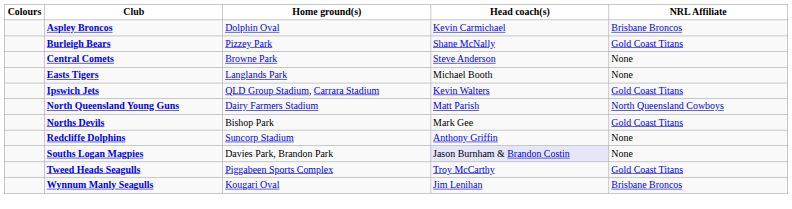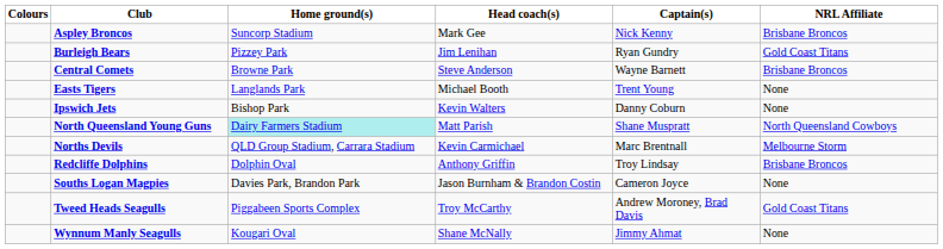 <table class="wikitable" style="width:100%; text-align:left">
 <tr>
 <th style="background:white; width:1%">Colours</th>
 <th style="background:white; width:18%">Club</th>
 <th style="background:white; width:21%">Home ground(s)</th>
 <th style="background:white; width:18%">Head coach(s)</th>
+<th style="background:white; width:15%">Captain(s)</th>
 <th style="background:white; width:18%">NRL Affiliate</th>
 </tr>
 <tr>
 <td></td>
 <td><strong><a href='#'>Aspley Broncos</a></strong></td>
-<td><a href='#'>Dolphin Oval</a></td>
-<td><a href='#'>Kevin Carmichael</a></td>
+<td><a href='#'>Suncorp Stadium</a></td>
+<td>Mark Gee</td>
+<td><a href='#'>Nick Kenny</a></td>
 <td> <a href='#'>Brisbane Broncos</a></td>
 </tr>
 <tr>
 <td></td>
 <td><strong><a href='#'>Burleigh Bears</a></strong></td>
 <td><a href='#'>Pizzey Park</a></td>
-<td><a href='#'>Shane McNally</a></td>
+<td><a href='#'>Jim Lenihan</a></td>
+<td>Ryan Gundry</td>
 <td> <a href='#'>Gold Coast Titans</a></td>
 </tr>
 <tr>
 <td></td>
 <td><strong><a href='#'>Central Comets</a></strong></td>
 <td><a href='#'>Browne Park</a></td>
 <td><a href='#'>Steve Anderson</a></td>
-<td>None</td>
+<td>Wayne Barnett</td>
+<td> <a href='#'>Brisbane Broncos</a></td>
 </tr>
 <tr>
 <td></td>
 <td><strong><a href='#'>Easts Tigers</a></strong></td>
 <td><a href='#'>Langlands Park</a></td>
 <td>Michael Booth</td>
+<td><a href='#'>Trent Young</a></td>
 <td>None</td>
 </tr>
 <tr>
 <td></td>
 <td><strong><a href='#'>Ipswich Jets</a></strong></td>
-<td><a href='#'>QLD Group Stadium</a>, <a href='#'>Carrara Stadium</a></td>
+<td>Bishop Park</td>
 <td><a href='#'>Kevin Walters</a></td>
-<td> <a href='#'>Gold Coast Titans</a></td>
+<td>Danny Coburn</td>
+<td>None</td>
 </tr>
 <tr>
 <td></td>
 <td><strong><a href='#'>North Queensland Young Guns</a></strong></td>
-<td><a href='#'>Dairy Farmers Stadium</a></td>
+<td style="background: paleturquoise;"><a href='#'>Dairy Farmers Stadium</a></td>
 <td><a href='#'>Matt Parish</a></td>
+<td><a href='#'>Shane Muspratt</a></td>
 <td> <a href='#'>North Queensland Cowboys</a></td>
 </tr>
 <tr>
 <td></td>
 <td><strong><a href='#'>Norths Devils</a></strong></td>
-<td>Bishop Park</td>
-<td>Mark Gee</td>
-<td> <a href='#'>Gold Coast Titans</a></td>
+<td><a href='#'>QLD Group Stadium</a>, <a href='#'>Carrara Stadium</a></td>
+<td><a href='#'>Kevin Carmichael</a></td>
+<td>Marc Brentnall</td>
+<td> <a href='#'>Melbourne Storm</a></td>
 </tr>
 <tr>
 <td></td>
 <td><strong><a href='#'>Redcliffe Dolphins</a></strong></td>
-<td><a href='#'>Suncorp Stadium</a></td>
+<td><a href='#'>Dolphin Oval</a></td>
 <td><a href='#'>Anthony Griffin</a></td>
-<td>None</td>
+<td>Troy Lindsay</td>
+<td> <a href='#'>Brisbane Broncos</a></td>
 </tr>
 <tr>
 <td></td>
 <td><strong><a href='#'>Souths Logan Magpies</a></strong></td>
 <td>Davies Park, Brandon Park</td>
-<td style="background: lavender;">Jason Burnham & <a href='#'>Brandon Costin</a></td>
+<td>Jason Burnham & <a href='#'>Brandon Costin</a></td>
+<td>Cameron Joyce</td>
 <td>None</td>
 </tr>
 <tr>
 <td></td>
 <td><strong><a href='#'>Tweed Heads Seagulls</a></strong></td>
 <td><a href='#'>Piggabeen Sports Complex</a></td>
 <td><a href='#'>Troy McCarthy</a></td>
+<td>Andrew Moroney, <a href='#'>Brad Davis</a></td>
 <td> <a href='#'>Gold Coast Titans</a></td>
 </tr>
 <tr>
 <td></td>
 <td><strong><a href='#'>Wynnum Manly Seagulls</a></strong></td>
 <td><a href='#'>Kougari Oval</a></td>
-<td><a href='#'>Jim Lenihan</a></td>
-<td> <a href='#'>Brisbane Broncos</a></td>
+<td><a href='#'>Shane McNally</a></td>
+<td><a href='#'>Jimmy Ahmat</a></td>
+<td>None</td>
 </tr>
 </table>
